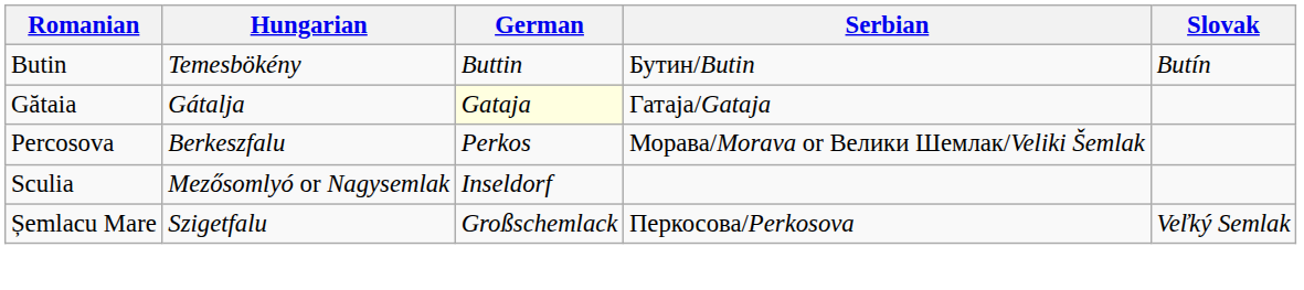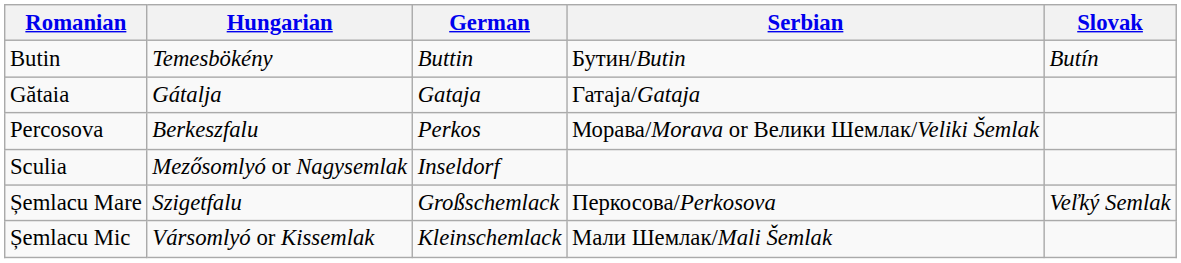 <table class="wikitable">
 <tr>
 <th><a href='#'>Romanian</a></th>
 <th><a href='#'>Hungarian</a></th>
 <th><a href='#'>German</a></th>
 <th><a href='#'>Serbian</a></th>
 <th><a href='#'>Slovak</a></th>
 </tr>
 <tr>
 <td>Butin</td>
 <td><em>Temesbökény</em></td>
 <td><em>Buttin</em></td>
 <td>Бутин/<em>Butin</em></td>
 <td><em>Butín</em></td>
 </tr>
 <tr>
 <td>Gătaia</td>
 <td><em>Gátalja</em></td>
-<td style="background: lightyellow;"><em>Gataja</em></td>
+<td><em>Gataja</em></td>
 <td>Гатаја/<em>Gataja</em></td>
 <td></td>
 </tr>
 <tr>
 <td>Percosova</td>
 <td><em>Berkeszfalu</em></td>
 <td><em>Perkos</em></td>
 <td>Морава/<em>Morava</em> or Велики Шемлак/<em>Veliki Šemlak</em></td>
 <td></td>
 </tr>
 <tr>
 <td>Sculia</td>
 <td><em>Mezősomlyó</em> or <em>Nagysemlak</em></td>
 <td><em>Inseldorf</em></td>
 <td></td>
 <td></td>
 </tr>
 <tr>
 <td>Șemlacu Mare</td>
 <td><em>Szigetfalu</em></td>
 <td><em>Großschemlack</em></td>
 <td>Перкосова/<em>Perkosova</em></td>
 <td><em>Veľký Semlak</em></td>
 </tr>
+<tr>
+<td>Șemlacu Mic</td>
+<td><em>Vársomlyó</em> or <em>Kissemlak</em></td>
+<td><em>Kleinschemlack</em></td>
+<td>Мали Шемлак/<em>Mali Šemlak</em></td>
+<td></td>
+</tr>
 </table>
